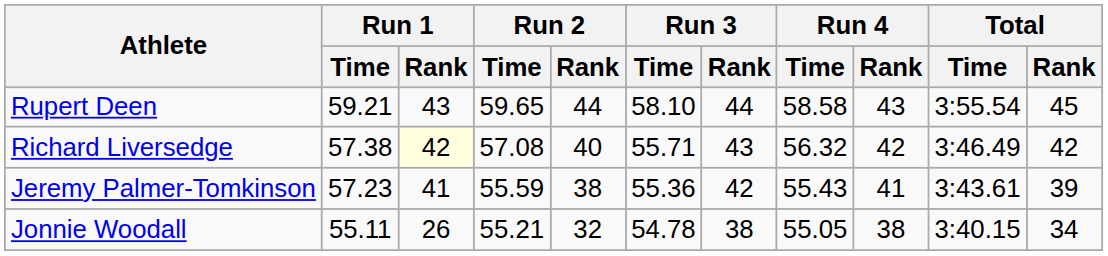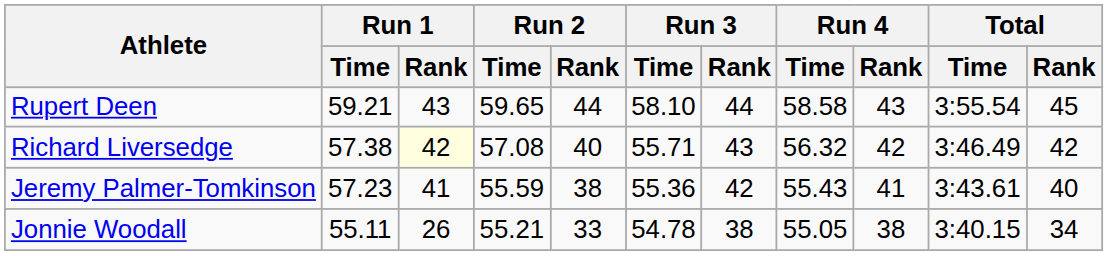 <table class="wikitable" border="1" style="font-size:90%">
 <tr>
 <th rowspan="2">Athlete</th>
 <th colspan="2">Run 1</th>
 <th colspan="2">Run 2</th>
 <th colspan="2">Run 3</th>
 <th colspan="2">Run 4</th>
 <th colspan="2">Total</th>
 </tr>
 <tr>
 <th>Time</th>
 <th>Rank</th>
 <th>Time</th>
 <th>Rank</th>
 <th>Time</th>
 <th>Rank</th>
 <th>Time</th>
 <th>Rank</th>
 <th>Time</th>
 <th>Rank</th>
 </tr>
 <tr>
 <td><a href='#'>Rupert Deen</a></td>
 <td align="center">59.21</td>
 <td align="center">43</td>
 <td align="center">59.65</td>
 <td align="center">44</td>
 <td align="center">58.10</td>
 <td align="center">44</td>
 <td align="center">58.58</td>
 <td align="center">43</td>
 <td align="center">3:55.54</td>
 <td align="center">45</td>
 </tr>
 <tr>
 <td><a href='#'>Richard Liversedge</a></td>
 <td align="center">57.38</td>
 <td align="center" style="background: lightyellow;">42</td>
 <td align="center">57.08</td>
 <td align="center">40</td>
 <td align="center">55.71</td>
 <td align="center">43</td>
 <td align="center">56.32</td>
 <td align="center">42</td>
 <td align="center">3:46.49</td>
 <td align="center">42</td>
 </tr>
 <tr>
 <td><a href='#'>Jeremy Palmer-Tomkinson</a></td>
 <td align="center">57.23</td>
 <td align="center">41</td>
 <td align="center">55.59</td>
 <td align="center">38</td>
 <td align="center">55.36</td>
 <td align="center">42</td>
 <td align="center">55.43</td>
 <td align="center">41</td>
 <td align="center">3:43.61</td>
-<td align="center">39</td>
+<td align="center">40</td>
 </tr>
 <tr>
 <td><a href='#'>Jonnie Woodall</a></td>
 <td align="center">55.11</td>
 <td align="center">26</td>
 <td align="center">55.21</td>
-<td align="center">32</td>
+<td align="center">33</td>
 <td align="center">54.78</td>
 <td align="center">38</td>
 <td align="center">55.05</td>
 <td align="center">38</td>
 <td align="center">3:40.15</td>
 <td align="center">34</td>
 </tr>
 </table>
